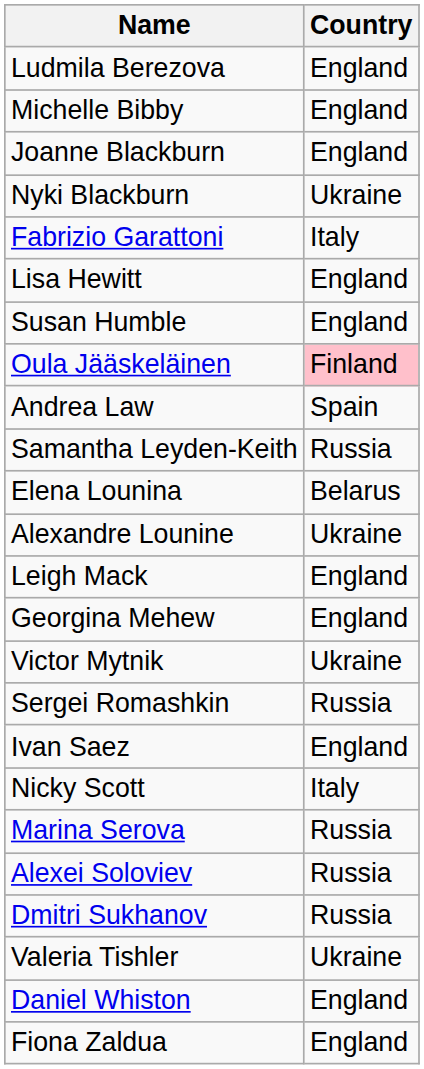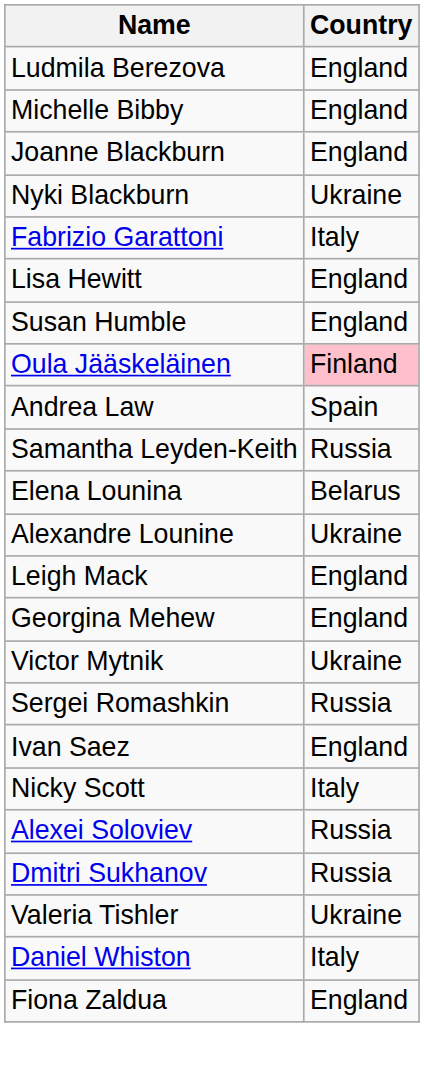 <table class="wikitable">
 <tr>
 <th>Name</th>
 <th>Country</th>
 </tr>
 <tr>
 <td>Ludmila Berezova</td>
 <td>England</td>
 </tr>
 <tr>
 <td>Michelle Bibby</td>
 <td>England</td>
 </tr>
 <tr>
 <td>Joanne Blackburn</td>
 <td>England</td>
 </tr>
 <tr>
 <td>Nyki Blackburn</td>
 <td>Ukraine</td>
 </tr>
 <tr>
 <td><a href='#'>Fabrizio Garattoni</a></td>
 <td>Italy</td>
 </tr>
 <tr>
 <td>Lisa Hewitt</td>
 <td>England</td>
 </tr>
 <tr>
 <td>Susan Humble</td>
 <td>England</td>
 </tr>
 <tr>
 <td><a href='#'>Oula Jääskeläinen</a></td>
 <td style="background: pink;">Finland</td>
 </tr>
 <tr>
 <td>Andrea Law</td>
 <td>Spain</td>
 </tr>
 <tr>
 <td>Samantha Leyden-Keith</td>
 <td>Russia</td>
 </tr>
 <tr>
 <td>Elena Lounina</td>
 <td>Belarus</td>
 </tr>
 <tr>
 <td>Alexandre Lounine</td>
 <td>Ukraine</td>
 </tr>
 <tr>
 <td>Leigh Mack</td>
 <td>England</td>
 </tr>
 <tr>
 <td>Georgina Mehew</td>
 <td>England</td>
 </tr>
 <tr>
 <td>Victor Mytnik</td>
 <td>Ukraine</td>
 </tr>
 <tr>
 <td>Sergei Romashkin</td>
 <td>Russia</td>
 </tr>
 <tr>
 <td>Ivan Saez</td>
 <td>England</td>
 </tr>
 <tr>
 <td>Nicky Scott</td>
 <td>Italy</td>
 </tr>
 <tr>
-<td><a href='#'>Marina Serova</a></td>
-<td>Russia</td>
-</tr>
-<tr>
 <td><a href='#'>Alexei Soloviev</a></td>
 <td>Russia</td>
 </tr>
 <tr>
 <td><a href='#'>Dmitri Sukhanov</a></td>
 <td>Russia</td>
 </tr>
 <tr>
 <td>Valeria Tishler</td>
 <td>Ukraine</td>
 </tr>
 <tr>
 <td><a href='#'>Daniel Whiston</a></td>
-<td>England</td>
+<td>Italy</td>
 </tr>
 <tr>
 <td>Fiona Zaldua</td>
 <td>England</td>
 </tr>
 </table>
